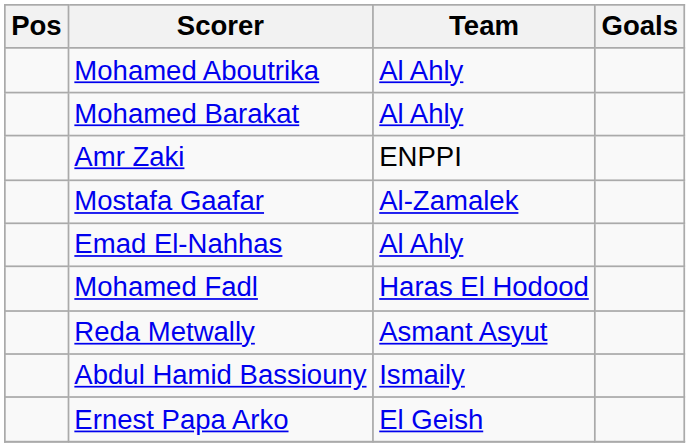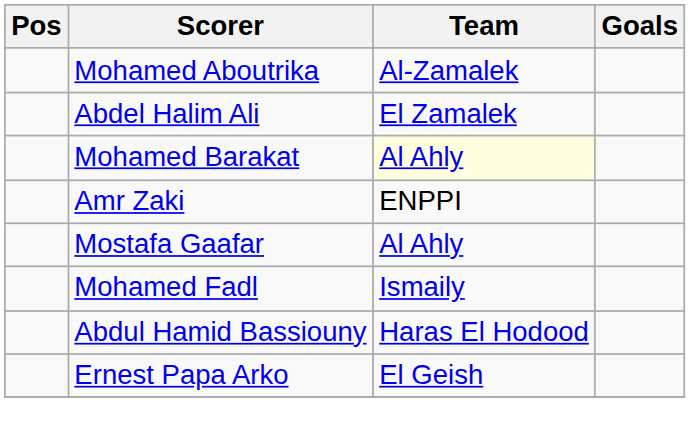 <table class="wikitable">
 <tr>
 <th>Pos</th>
 <th>Scorer</th>
 <th>Team</th>
 <th>Goals</th>
 </tr>
 <tr>
 <td></td>
 <td><a href='#'>Mohamed Aboutrika</a></td>
-<td><a href='#'>Al Ahly</a></td>
+<td><a href='#'>Al-Zamalek</a></td>
+<td></td>
+</tr>
+<tr>
+<td></td>
+<td><a href='#'>Abdel Halim Ali</a></td>
+<td><a href='#'>El Zamalek</a></td>
 <td></td>
 </tr>
 <tr>
 <td></td>
 <td><a href='#'>Mohamed Barakat</a></td>
-<td><a href='#'>Al Ahly</a></td>
+<td style="background: lightyellow;"><a href='#'>Al Ahly</a></td>
 <td></td>
 </tr>
 <tr>
 <td></td>
 <td><a href='#'>Amr Zaki</a></td>
 <td>ENPPI</td>
 <td></td>
 </tr>
 <tr>
 <td></td>
 <td><a href='#'>Mostafa Gaafar</a></td>
-<td><a href='#'>Al-Zamalek</a></td>
-<td></td>
-</tr>
-<tr>
-<td></td>
-<td><a href='#'>Emad El-Nahhas</a></td>
 <td><a href='#'>Al Ahly</a></td>
 <td></td>
 </tr>
 <tr>
 <td></td>
 <td><a href='#'>Mohamed Fadl</a></td>
-<td><a href='#'>Haras El Hodood</a></td>
-<td></td>
-</tr>
-<tr>
-<td></td>
-<td><a href='#'>Reda Metwally</a></td>
-<td><a href='#'>Asmant Asyut</a></td>
+<td><a href='#'>Ismaily</a></td>
 <td></td>
 </tr>
 <tr>
 <td></td>
 <td><a href='#'>Abdul Hamid Bassiouny</a></td>
-<td><a href='#'>Ismaily</a></td>
+<td><a href='#'>Haras El Hodood</a></td>
 <td></td>
 </tr>
 <tr>
 <td></td>
 <td><a href='#'>Ernest Papa Arko</a></td>
 <td><a href='#'>El Geish</a></td>
 <td></td>
 </tr>
 <tr>
 </tr>
 </table>
